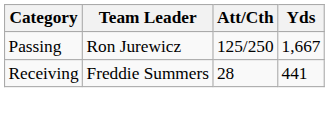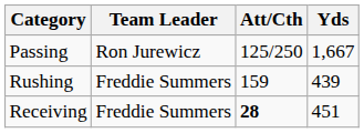 <table class="wikitable">
 <tr>
 <th>Category</th>
 <th>Team Leader</th>
 <th>Att/Cth</th>
 <th>Yds</th>
 </tr>
 <tr style="background: ##ddffdd;">
 <td>Passing</td>
 <td>Ron Jurewicz</td>
 <td>125/250</td>
 <td>1,667</td>
 </tr>
+<tr style="background: ##ffdddd;">
+<td>Rushing</td>
+<td>Freddie Summers</td>
+<td>159</td>
+<td>439</td>
+</tr>
 <tr style="background: ##ddffdd;">
 <td>Receiving</td>
 <td>Freddie Summers</td>
-<td>28</td>
-<td>441</td>
+<td><strong>28</strong></td>
+<td>451</td>
 </tr>
 </table>
